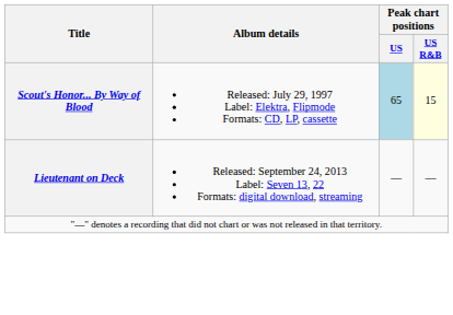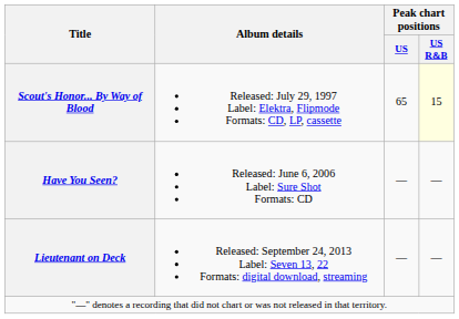 <table class="wikitable plainrowheaders" style="text-align:center;">
 <tr>
 <th scope="col" rowspan="2" style="width:13em;">Title</th>
 <th scope="col" rowspan="2" style="width:20em;">Album details</th>
 <th scope="col" colspan="2">Peak chart positions</th>
 </tr>
 <tr>
 <th scope="col" style="width:3em;font-size:90%;"><a href='#'>US</a><br></th>
 <th scope="col" style="width:3em;font-size:90%;"><a href='#'>US<br>R&B</a><br></th>
 </tr>
 <tr>
 <th scope="row"><em><a href='#'>Scout's Honor... By Way of Blood</a></em></th>
 <td><br><ul><li>Released: July 29, 1997</li><li>Label: <a href='#'>Elektra</a>, <a href='#'>Flipmode</a></li><li>Formats: <a href='#'>CD</a>, <a href='#'>LP</a>, <a href='#'>cassette</a></li></ul></td>
-<td style="background: lightblue;">65</td>
+<td>65</td>
 <td style="background: lightyellow;">15</td>
+</tr>
+<tr>
+<th scope="row"><em><a href='#'>Have You Seen?</a></em></th>
+<td><br><ul><li>Released: June 6, 2006</li><li>Label: <a href='#'>Sure Shot</a></li><li>Formats: CD</li></ul></td>
+<td>—</td>
+<td>—</td>
 </tr>
 <tr>
 <th scope="row"><em><a href='#'>Lieutenant on Deck</a></em></th>
 <td><br><ul><li>Released: September 24, 2013</li><li>Label: <a href='#'>Seven 13</a>, <a href='#'>22</a></li><li>Formats: <a href='#'>digital download</a>, <a href='#'>streaming</a></li></ul></td>
 <td>—</td>
 <td>—</td>
 </tr>
 <tr>
 <td colspan="4" style="font-size:90%">"—" denotes a recording that did not chart or was not released in that territory.</td>
 </tr>
 </table>
